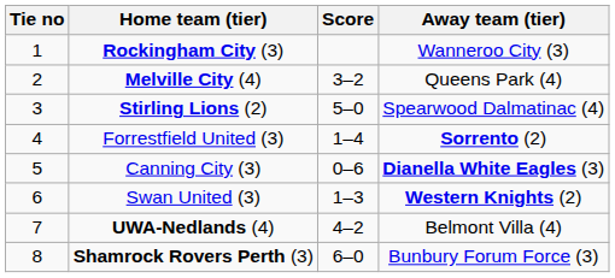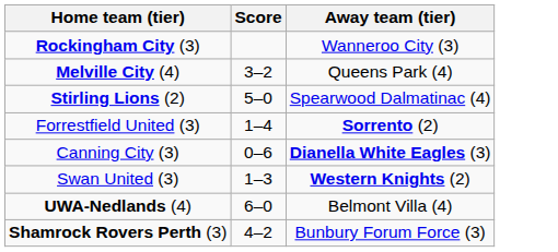 <table class="wikitable" style="text-align:center">
 <tr>
-<th>Tie no</th>
 <th>Home team (tier)</th>
 <th>Score</th>
 <th>Away team (tier)</th>
 </tr>
 <tr>
-<td>1</td>
 <td><strong><a href='#'>Rockingham City</a></strong> (3)</td>
 <td></td>
 <td><a href='#'>Wanneroo City</a> (3)</td>
 </tr>
 <tr>
-<td>2</td>
 <td><strong><a href='#'>Melville City</a></strong> (4)</td>
 <td>3–2</td>
 <td>Queens Park (4)</td>
 </tr>
 <tr>
-<td>3</td>
 <td><strong><a href='#'>Stirling Lions</a></strong> (2)</td>
 <td>5–0</td>
 <td><a href='#'>Spearwood Dalmatinac</a> (4)</td>
 </tr>
 <tr>
-<td>4</td>
 <td><a href='#'>Forrestfield United</a> (3)</td>
 <td>1–4</td>
 <td><strong><a href='#'>Sorrento</a></strong> (2)</td>
 </tr>
 <tr>
-<td>5</td>
 <td><a href='#'>Canning City</a> (3)</td>
 <td>0–6</td>
 <td><strong><a href='#'>Dianella White Eagles</a></strong> (3)</td>
 </tr>
 <tr>
-<td>6</td>
 <td><a href='#'>Swan United</a> (3)</td>
 <td>1–3</td>
 <td><strong><a href='#'>Western Knights</a></strong> (2)</td>
 </tr>
 <tr>
-<td>7</td>
 <td><strong>UWA-Nedlands</strong> (4)</td>
-<td>4–2</td>
+<td>6–0</td>
 <td>Belmont Villa (4)</td>
 </tr>
 <tr>
-<td>8</td>
 <td><strong>Shamrock Rovers Perth</strong> (3)</td>
-<td>6–0</td>
+<td>4–2</td>
 <td><a href='#'>Bunbury Forum Force</a> (3)</td>
 </tr>
 </table>
